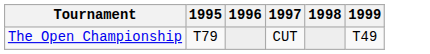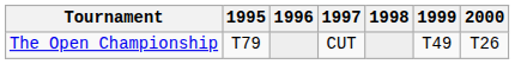 <table class="wikitable" style="font-size:95%;text-align:center;">
 <tr>
 <th>Tournament</th>
 <th>1995</th>
 <th>1996</th>
 <th>1997</th>
 <th>1998</th>
 <th>1999</th>
+<th>2000</th>
 </tr>
 <tr>
 <td align=left><a href='#'>The Open Championship</a></td>
 <td>T79</td>
 <td style="background:#eeeeee;"></td>
 <td>CUT</td>
 <td style="background:#eeeeee;"></td>
 <td>T49</td>
+<td>T26</td>
 </tr>
 </table>
